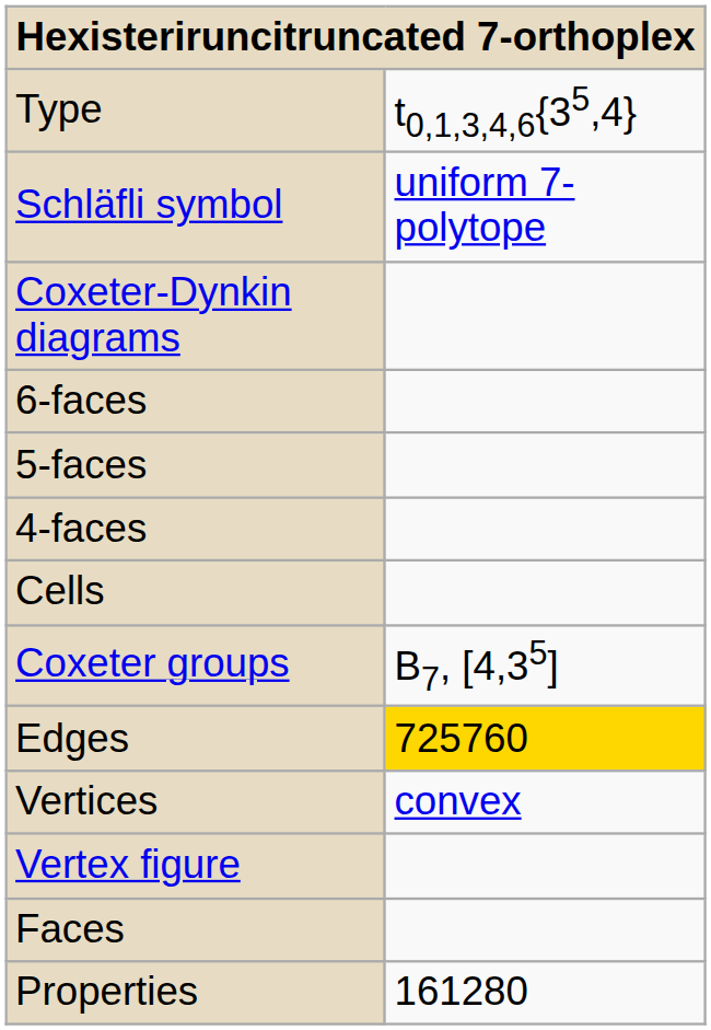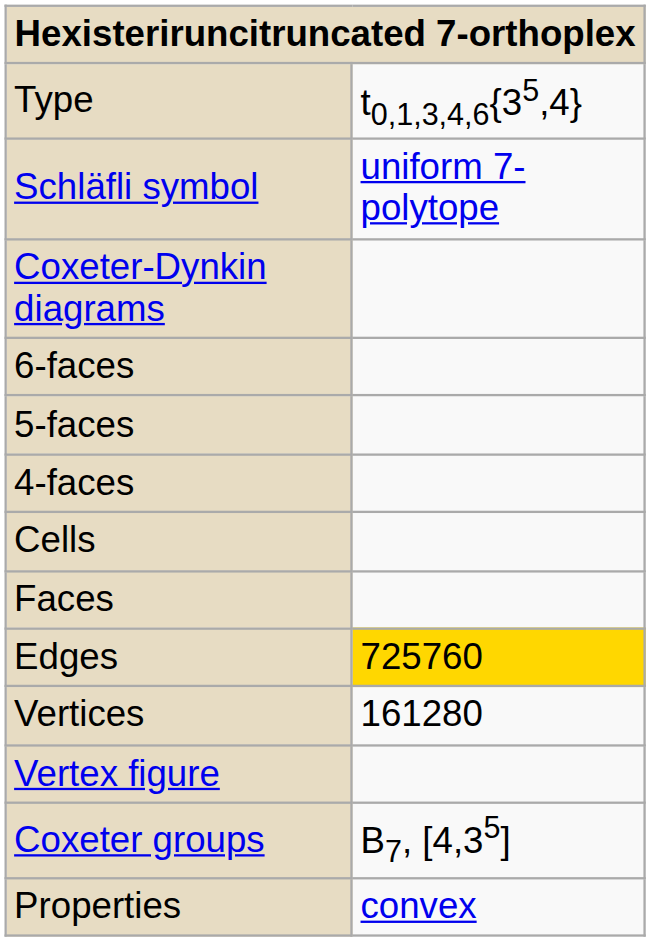 <table class="wikitable" align="right" style="margin-left:10px" width="280">
 <tr>
 <th style="background:#e7dcc3;" colspan="2">Hexisteriruncitruncated 7-orthoplex</th>
 </tr>
 <tr>
 <td style="background:#e7dcc3;">Type</td>
 <td>t<sub>0,1,3,4,6</sub>{3<sup>5</sup>,4}</td>
 </tr>
 <tr>
 <td style="background:#e7dcc3;"><a href='#'>Schläfli symbol</a></td>
 <td><a href='#'>uniform 7-polytope</a></td>
 </tr>
 <tr>
 <td style="background:#e7dcc3;"><a href='#'>Coxeter-Dynkin diagrams</a></td>
 <td></td>
 </tr>
 <tr>
 <td style="background:#e7dcc3;">6-faces</td>
 <td></td>
 </tr>
 <tr>
 <td style="background:#e7dcc3;">5-faces</td>
 <td></td>
 </tr>
 <tr>
 <td style="background:#e7dcc3;">4-faces</td>
 <td></td>
 </tr>
 <tr>
 <td style="background:#e7dcc3;">Cells</td>
 <td></td>
 </tr>
 <tr>
-<td style="background:#e7dcc3;"><a href='#'>Coxeter groups</a></td>
-<td>B<sub>7</sub>, [4,3<sup>5</sup>]</td>
+<td style="background:#e7dcc3;">Faces</td>
+<td></td>
 </tr>
 <tr>
 <td style="background:#e7dcc3;">Edges</td>
 <td style="background: gold;">725760</td>
 </tr>
 <tr>
 <td style="background:#e7dcc3;">Vertices</td>
-<td><a href='#'>convex</a></td>
+<td>161280</td>
 </tr>
 <tr>
 <td style="background:#e7dcc3;"><a href='#'>Vertex figure</a></td>
 <td></td>
 </tr>
 <tr>
-<td style="background:#e7dcc3;">Faces</td>
-<td></td>
+<td style="background:#e7dcc3;"><a href='#'>Coxeter groups</a></td>
+<td>B<sub>7</sub>, [4,3<sup>5</sup>]</td>
 </tr>
 <tr>
 <td style="background:#e7dcc3;">Properties</td>
-<td>161280</td>
+<td><a href='#'>convex</a></td>
 </tr>
 </table>
